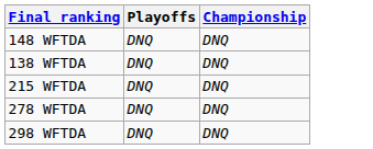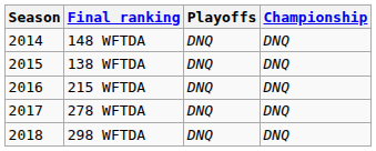 <table class="wikitable sortable">
 <tr>
+<th>Season</th>
 <th><a href='#'>Final ranking</a></th>
 <th>Playoffs</th>
 <th><a href='#'>Championship</a></th>
 </tr>
 <tr>
+<td>2014</td>
 <td>148 WFTDA</td>
 <td><em>DNQ</em></td>
 <td><em>DNQ</em></td>
 </tr>
 <tr>
+<td>2015</td>
 <td>138 WFTDA</td>
 <td><em>DNQ</em></td>
 <td><em>DNQ</em></td>
 </tr>
 <tr>
+<td>2016</td>
 <td>215 WFTDA</td>
 <td><em>DNQ</em></td>
 <td><em>DNQ</em></td>
 </tr>
 <tr>
+<td>2017</td>
 <td>278 WFTDA</td>
 <td><em>DNQ</em></td>
 <td><em>DNQ</em></td>
 </tr>
 <tr>
+<td>2018</td>
 <td>298 WFTDA</td>
 <td><em>DNQ</em></td>
 <td><em>DNQ</em></td>
 </tr>
 </table>
